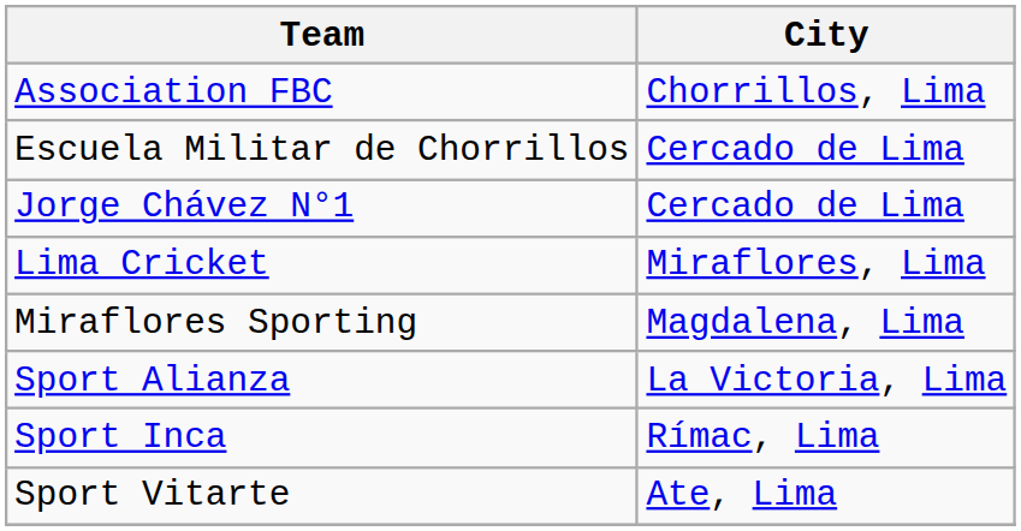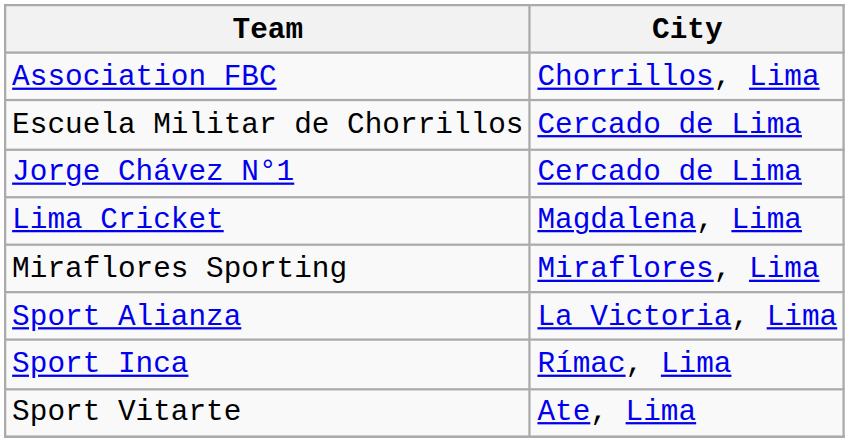 <table class="wikitable sortable">
 <tr>
 <th>Team</th>
 <th>City</th>
 </tr>
 <tr>
 <td><a href='#'>Association FBC</a></td>
 <td><a href='#'>Chorrillos</a>, <a href='#'>Lima</a></td>
 </tr>
 <tr>
 <td>Escuela Militar de Chorrillos</td>
 <td><a href='#'>Cercado de Lima</a></td>
 </tr>
 <tr>
 <td><a href='#'>Jorge Chávez N°1</a></td>
 <td><a href='#'>Cercado de Lima</a></td>
 </tr>
 <tr>
 <td><a href='#'>Lima Cricket</a></td>
-<td><a href='#'>Miraflores</a>, <a href='#'>Lima</a></td>
+<td><a href='#'>Magdalena</a>, <a href='#'>Lima</a></td>
 </tr>
 <tr>
 <td>Miraflores Sporting</td>
-<td><a href='#'>Magdalena</a>, <a href='#'>Lima</a></td>
+<td><a href='#'>Miraflores</a>, <a href='#'>Lima</a></td>
 </tr>
 <tr>
 <td><a href='#'>Sport Alianza</a></td>
 <td><a href='#'>La Victoria</a>, <a href='#'>Lima</a></td>
 </tr>
 <tr>
 <td><a href='#'>Sport Inca</a></td>
 <td><a href='#'>Rímac</a>, <a href='#'>Lima</a></td>
 </tr>
 <tr>
 <td>Sport Vitarte</td>
 <td><a href='#'>Ate</a>, <a href='#'>Lima</a></td>
 </tr>
 <tr>
 </tr>
 </table>
